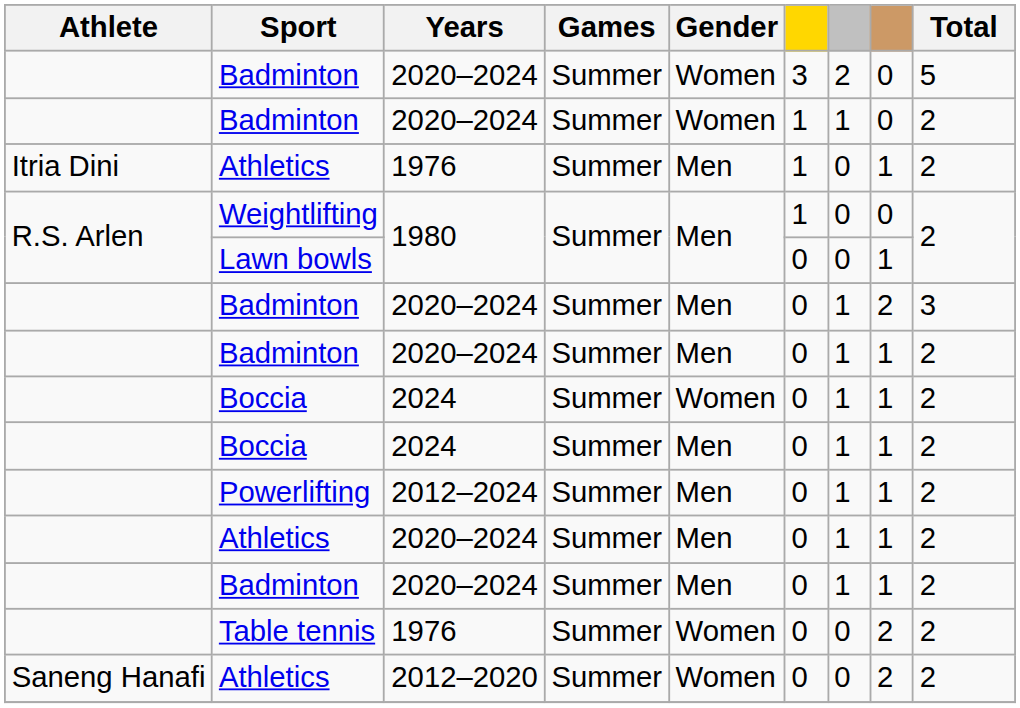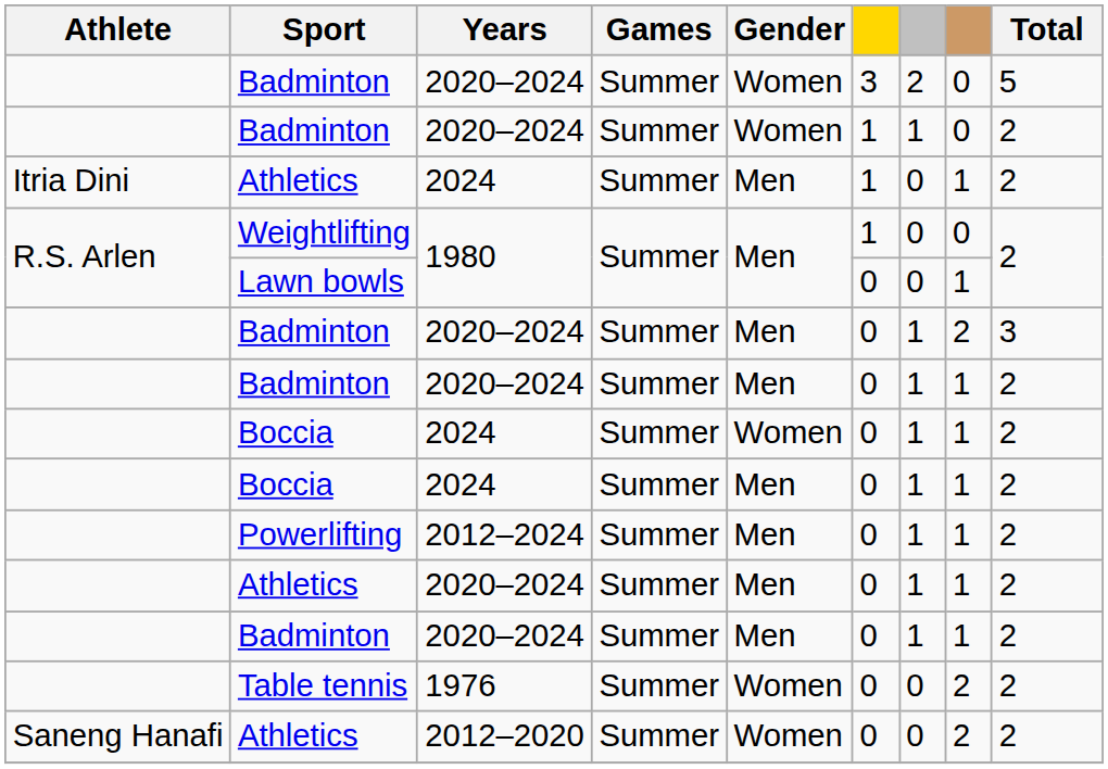 <table class="wikitable sortable">
 <tr>
 <th>Athlete</th>
 <th>Sport</th>
 <th>Years</th>
 <th>Games</th>
 <th>Gender</th>
 <th style="background-color:gold; width:1.0em; font-weight:bold;"></th>
 <th style="background-color:silver; width:1.0em; font-weight:bold;"></th>
 <th style="background-color:#cc9966; width:1.0em; font-weight:bold;"></th>
 <th style="width:3.0em;">Total</th>
 </tr>
 <tr>
 <td><strong></strong></td>
 <td> <a href='#'>Badminton</a></td>
 <td>2020–2024</td>
 <td>Summer</td>
 <td>Women</td>
 <td>3</td>
 <td>2</td>
 <td>0</td>
 <td>5</td>
 </tr>
 <tr>
 <td><strong></strong></td>
 <td> <a href='#'>Badminton</a></td>
 <td>2020–2024</td>
 <td>Summer</td>
 <td>Women</td>
 <td>1</td>
 <td>1</td>
 <td>0</td>
 <td>2</td>
 </tr>
 <tr>
 <td>Itria Dini</td>
 <td> <a href='#'>Athletics</a></td>
-<td>1976</td>
+<td>2024</td>
 <td>Summer</td>
 <td>Men</td>
 <td>1</td>
 <td>0</td>
 <td>1</td>
 <td>2</td>
 </tr>
 <tr>
 <td rowspan="2">R.S. Arlen</td>
 <td> <a href='#'>Weightlifting</a></td>
 <td rowspan="2">1980</td>
 <td rowspan="2">Summer</td>
 <td rowspan="2">Men</td>
 <td>1</td>
 <td>0</td>
 <td>0</td>
 <td rowspan="2">2</td>
 </tr>
 <tr>
 <td> <a href='#'>Lawn bowls</a></td>
 <td>0</td>
 <td>0</td>
 <td>1</td>
 </tr>
 <tr>
 <td><strong></strong></td>
 <td> <a href='#'>Badminton</a></td>
 <td>2020–2024</td>
 <td>Summer</td>
 <td>Men</td>
 <td>0</td>
 <td>1</td>
 <td>2</td>
 <td>3</td>
 </tr>
 <tr>
 <td><strong></strong></td>
 <td> <a href='#'>Badminton</a></td>
 <td>2020–2024</td>
 <td>Summer</td>
 <td>Men</td>
 <td>0</td>
 <td>1</td>
 <td>1</td>
 <td>2</td>
 </tr>
 <tr>
 <td><strong></strong></td>
 <td> <a href='#'>Boccia</a></td>
 <td>2024</td>
 <td>Summer</td>
 <td>Women</td>
 <td>0</td>
 <td>1</td>
 <td>1</td>
 <td>2</td>
 </tr>
 <tr>
 <td><strong></strong></td>
 <td> <a href='#'>Boccia</a></td>
 <td>2024</td>
 <td>Summer</td>
 <td>Men</td>
 <td>0</td>
 <td>1</td>
 <td>1</td>
 <td>2</td>
 </tr>
 <tr>
 <td><strong></strong></td>
 <td> <a href='#'>Powerlifting</a></td>
 <td>2012–2024</td>
 <td>Summer</td>
 <td>Men</td>
 <td>0</td>
 <td>1</td>
 <td>1</td>
 <td>2</td>
 </tr>
 <tr>
 <td><strong></strong></td>
 <td> <a href='#'>Athletics</a></td>
 <td>2020–2024</td>
 <td>Summer</td>
 <td>Men</td>
 <td>0</td>
 <td>1</td>
 <td>1</td>
 <td>2</td>
 </tr>
 <tr>
 <td><strong></strong></td>
 <td> <a href='#'>Badminton</a></td>
 <td>2020–2024</td>
 <td>Summer</td>
 <td>Men</td>
 <td>0</td>
 <td>1</td>
 <td>1</td>
 <td>2</td>
 </tr>
 <tr>
 <td></td>
 <td> <a href='#'>Table tennis</a></td>
 <td>1976</td>
 <td>Summer</td>
 <td>Women</td>
 <td>0</td>
 <td>0</td>
 <td>2</td>
 <td>2</td>
 </tr>
 <tr>
 <td>Saneng Hanafi</td>
 <td> <a href='#'>Athletics</a></td>
 <td>2012–2020</td>
 <td>Summer</td>
 <td>Women</td>
 <td>0</td>
 <td>0</td>
 <td>2</td>
 <td>2</td>
 </tr>
 <tr>
 </tr>
 </table>
